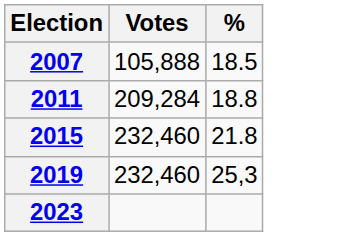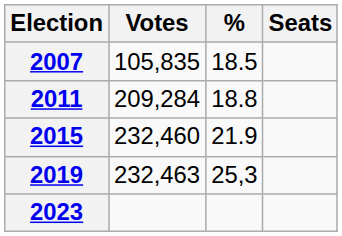 <table class="wikitable">
 <tr>
 <th>Election</th>
 <th>Votes</th>
 <th>%</th>
+<th>Seats</th>
 </tr>
 <tr>
 <th><a href='#'>2007</a></th>
-<td>105,888</td>
+<td>105,835</td>
 <td>18.5</td>
+<td></td>
 </tr>
 <tr>
 <th><a href='#'>2011</a></th>
 <td>209,284</td>
 <td>18.8</td>
+<td></td>
 </tr>
 <tr>
 <th><a href='#'>2015</a></th>
 <td>232,460</td>
-<td>21.8</td>
+<td>21.9</td>
+<td></td>
 </tr>
 <tr>
 <th><a href='#'>2019</a></th>
-<td>232,460</td>
+<td>232,463</td>
 <td>25,3</td>
+<td></td>
 </tr>
 <tr>
 <th><a href='#'>2023</a></th>
 <td></td>
 <td></td>
+<td></td>
 </tr>
 </table>
